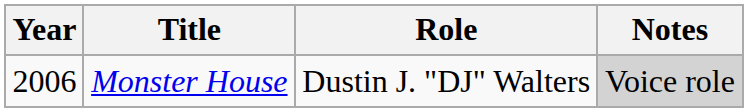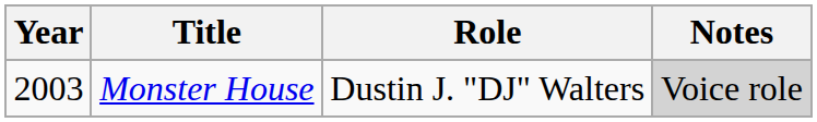 <table class="wikitable sortable">
 <tr>
 <th>Year</th>
 <th>Title</th>
 <th>Role</th>
 <th class="unsortable">Notes</th>
 </tr>
 <tr>
-<td>2006</td>
+<td>2003</td>
 <td><em><a href='#'>Monster House</a></em></td>
 <td>Dustin J. "DJ" Walters</td>
 <td style="background: lightgrey;">Voice role</td>
 </tr>
 </table>
